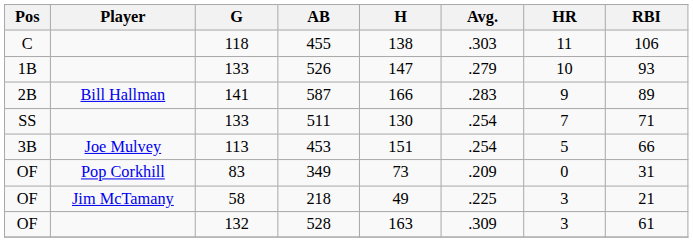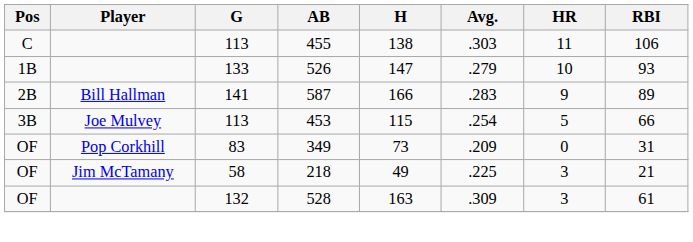 <table class="wikitable sortable">
 <tr>
 <th bgcolor="#DDDDFF" width="5%">Pos</th>
 <th bgcolor="#DDDDFF" width="16%">Player</th>
 <th bgcolor="#DDDDFF" width="9%">G</th>
 <th bgcolor="#DDDDFF" width="9%">AB</th>
 <th bgcolor="#DDDDFF" width="9%">H</th>
 <th bgcolor="#DDDDFF" width="9%">Avg.</th>
 <th bgcolor="#DDDDFF" width="9%">HR</th>
 <th bgcolor="#DDDDFF" width="9%">RBI</th>
 </tr>
 <tr align="center">
 <td>C</td>
 <td></td>
-<td>118</td>
+<td>113</td>
 <td>455</td>
 <td>138</td>
 <td>.303</td>
 <td>11</td>
 <td>106</td>
 </tr>
 <tr align="center">
 <td>1B</td>
 <td></td>
 <td>133</td>
 <td>526</td>
 <td>147</td>
 <td>.279</td>
 <td>10</td>
 <td>93</td>
 </tr>
 <tr align="center">
 <td>2B</td>
 <td><a href='#'>Bill Hallman</a></td>
 <td>141</td>
 <td>587</td>
 <td>166</td>
 <td>.283</td>
 <td>9</td>
 <td>89</td>
 </tr>
-<tr align=center>
-<td>SS</td>
-<td></td>
-<td>133</td>
-<td>511</td>
-<td>130</td>
-<td>.254</td>
-<td>7</td>
-<td>71</td>
-</tr>
 <tr align="center">
 <td>3B</td>
 <td><a href='#'>Joe Mulvey</a></td>
 <td>113</td>
 <td>453</td>
-<td>151</td>
+<td>115</td>
 <td>.254</td>
 <td>5</td>
 <td>66</td>
 </tr>
 <tr align=center>
 <td>OF</td>
 <td><a href='#'>Pop Corkhill</a></td>
 <td>83</td>
 <td>349</td>
 <td>73</td>
 <td>.209</td>
 <td>0</td>
 <td>31</td>
 </tr>
 <tr align=center>
 <td>OF</td>
 <td><a href='#'>Jim McTamany</a></td>
 <td>58</td>
 <td>218</td>
 <td>49</td>
 <td>.225</td>
 <td>3</td>
 <td>21</td>
 </tr>
 <tr align=center>
 <td>OF</td>
 <td></td>
 <td>132</td>
 <td>528</td>
 <td>163</td>
 <td>.309</td>
 <td>3</td>
 <td>61</td>
 </tr>
 <tr align="center">
 </tr>
 </table>
